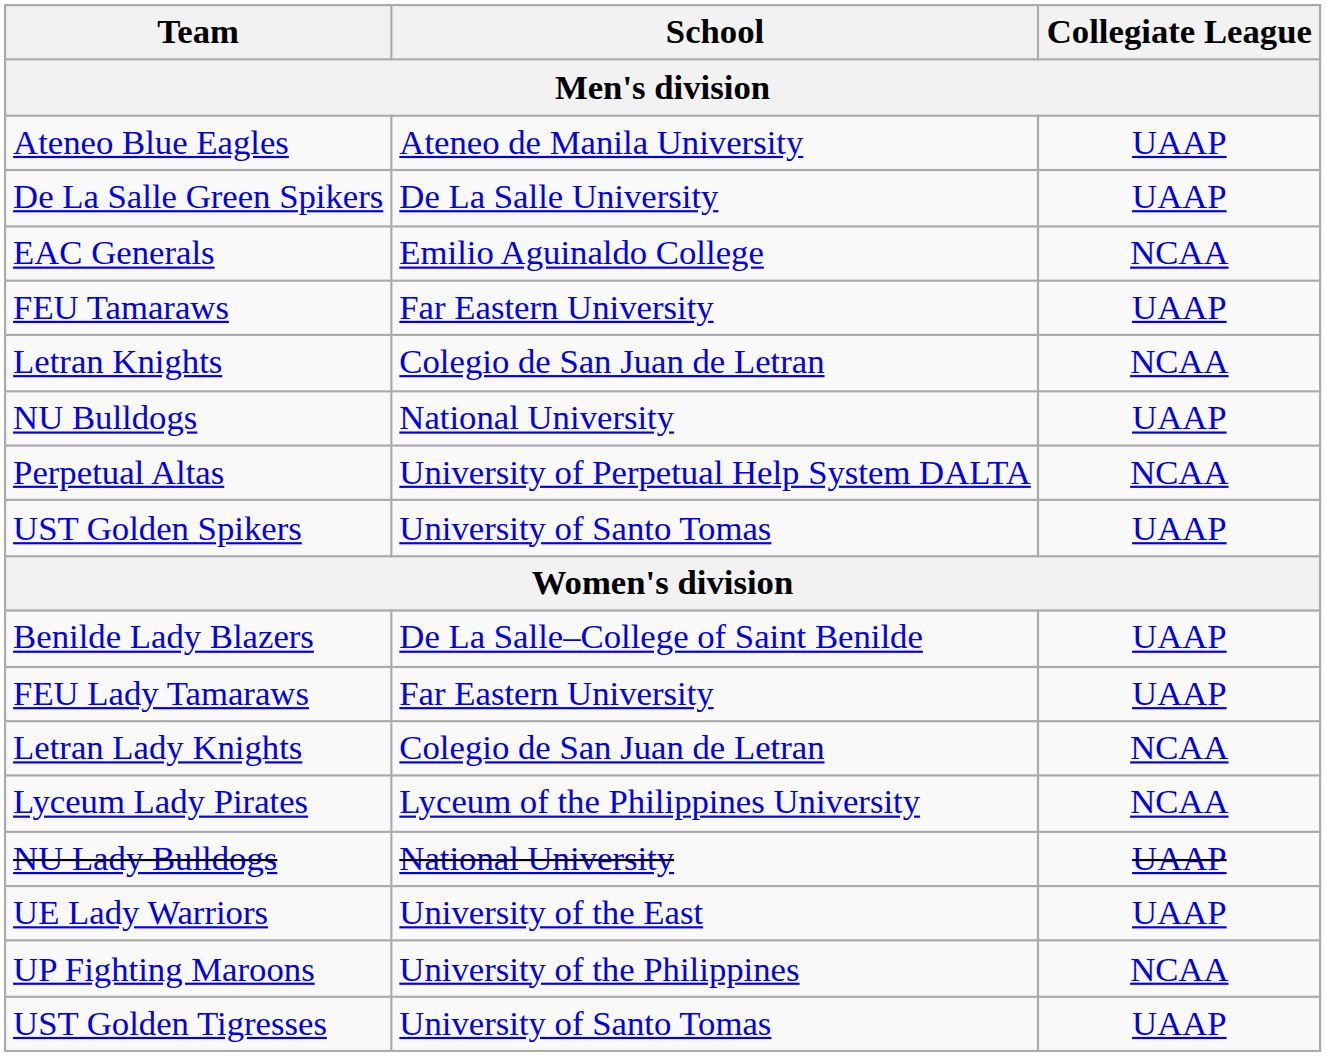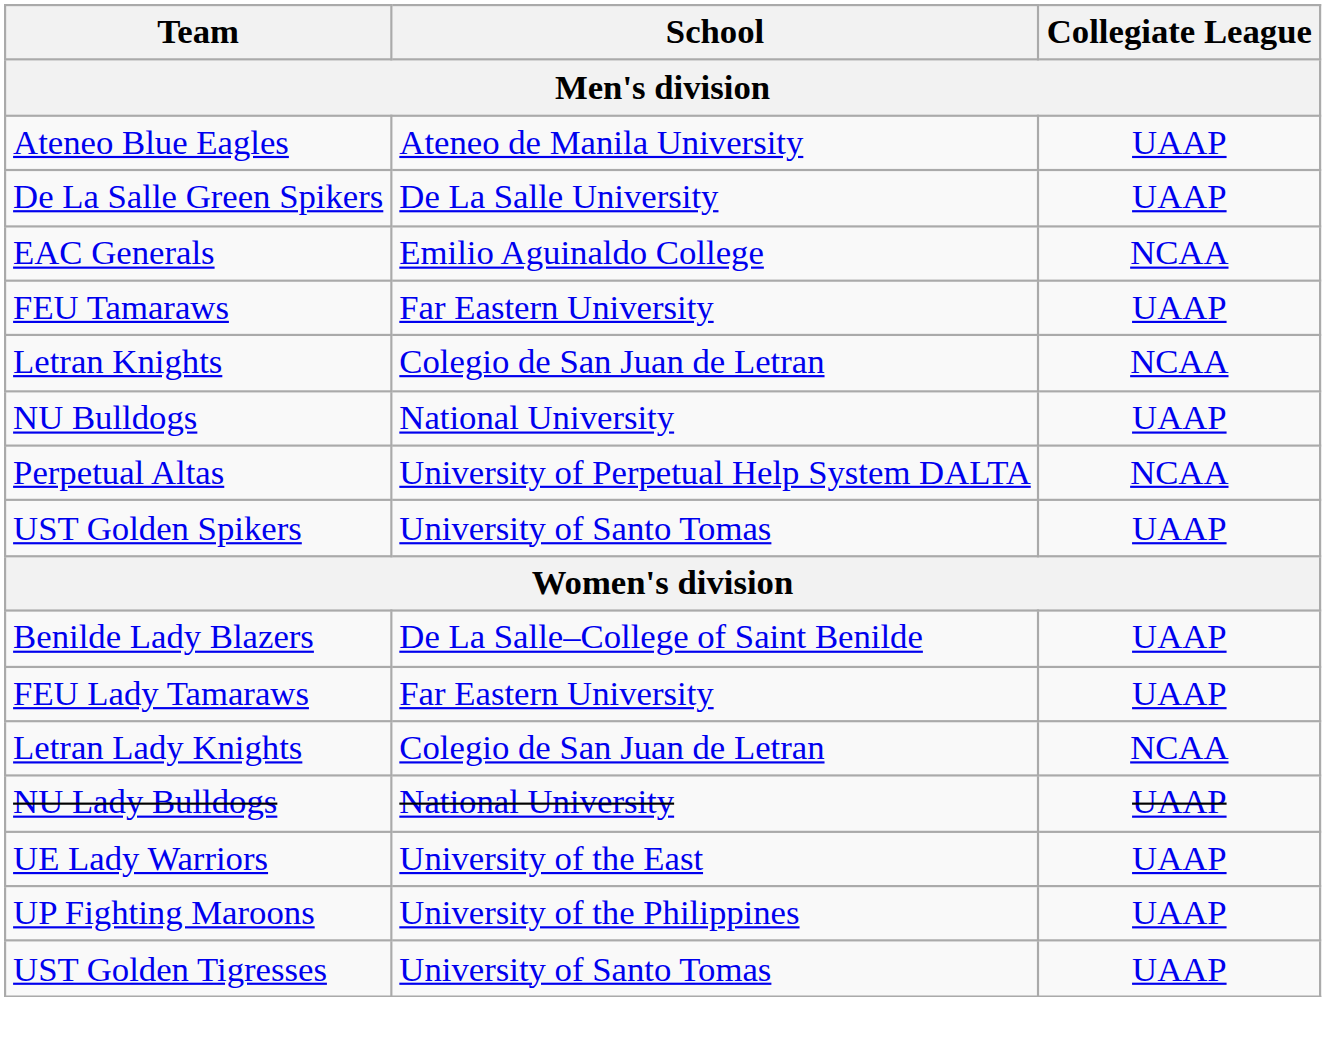 <table class="wikitable sortable">
 <tr>
 <th>Team</th>
 <th>School</th>
 <th>Collegiate League</th>
 </tr>
 <tr>
 <th colspan=3>Men's division</th>
 </tr>
 <tr>
 <td><a href='#'>Ateneo Blue Eagles</a></td>
 <td><a href='#'>Ateneo de Manila University</a></td>
 <td align=center><a href='#'>UAAP</a></td>
 </tr>
 <tr>
 <td><a href='#'>De La Salle Green Spikers</a></td>
 <td><a href='#'>De La Salle University</a></td>
 <td align=center><a href='#'>UAAP</a></td>
 </tr>
 <tr>
 <td><a href='#'>EAC Generals</a></td>
 <td><a href='#'>Emilio Aguinaldo College</a></td>
 <td align=center><a href='#'>NCAA</a></td>
 </tr>
 <tr>
 <td><a href='#'>FEU Tamaraws</a></td>
 <td><a href='#'>Far Eastern University</a></td>
 <td align=center><a href='#'>UAAP</a></td>
 </tr>
 <tr>
 <td><a href='#'>Letran Knights</a></td>
 <td><a href='#'>Colegio de San Juan de Letran</a></td>
 <td align=center><a href='#'>NCAA</a></td>
 </tr>
 <tr>
 <td><a href='#'>NU Bulldogs</a></td>
 <td><a href='#'>National University</a></td>
 <td align=center><a href='#'>UAAP</a></td>
 </tr>
 <tr>
 <td><a href='#'>Perpetual Altas</a></td>
 <td><a href='#'>University of Perpetual Help System DALTA</a></td>
 <td align=center><a href='#'>NCAA</a></td>
 </tr>
 <tr>
 <td><a href='#'>UST Golden Spikers</a></td>
 <td><a href='#'>University of Santo Tomas</a></td>
 <td align=center><a href='#'>UAAP</a></td>
 </tr>
 <tr>
 <th colspan=3>Women's division</th>
 </tr>
 <tr>
 <td><a href='#'>Benilde Lady Blazers</a></td>
 <td><a href='#'>De La Salle–College of Saint Benilde</a></td>
 <td align=center><a href='#'>UAAP</a></td>
 </tr>
 <tr>
 <td><a href='#'>FEU Lady Tamaraws</a></td>
 <td><a href='#'>Far Eastern University</a></td>
 <td align=center><a href='#'>UAAP</a></td>
 </tr>
 <tr>
 <td><a href='#'>Letran Lady Knights</a></td>
 <td><a href='#'>Colegio de San Juan de Letran</a></td>
 <td align=center><a href='#'>NCAA</a></td>
 </tr>
 <tr>
-<td><a href='#'>Lyceum Lady Pirates</a></td>
-<td><a href='#'>Lyceum of the Philippines University</a></td>
-<td align=center><a href='#'>NCAA</a></td>
-</tr>
-<tr>
 <td><s><a href='#'>NU Lady Bulldogs</a></s> </td>
 <td><s><a href='#'>National University</a></s></td>
 <td align=center><s><a href='#'>UAAP</a></s></td>
 </tr>
 <tr>
 <td><a href='#'>UE Lady Warriors</a></td>
 <td><a href='#'>University of the East</a></td>
 <td align=center><a href='#'>UAAP</a></td>
 </tr>
 <tr>
 <td><a href='#'>UP Fighting Maroons</a></td>
 <td><a href='#'>University of the Philippines</a></td>
-<td align=center><a href='#'>NCAA</a></td>
+<td align=center><a href='#'>UAAP</a></td>
 </tr>
 <tr>
 <td><a href='#'>UST Golden Tigresses</a></td>
 <td><a href='#'>University of Santo Tomas</a></td>
 <td align=center><a href='#'>UAAP</a></td>
 </tr>
 <tr>
 </tr>
 </table>
